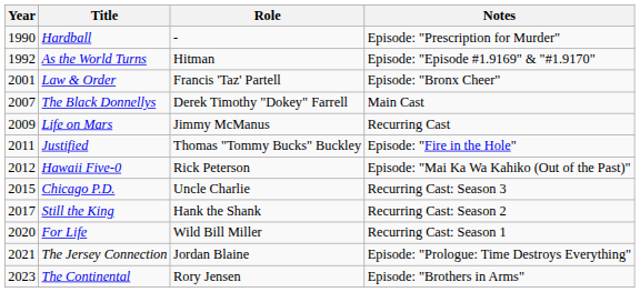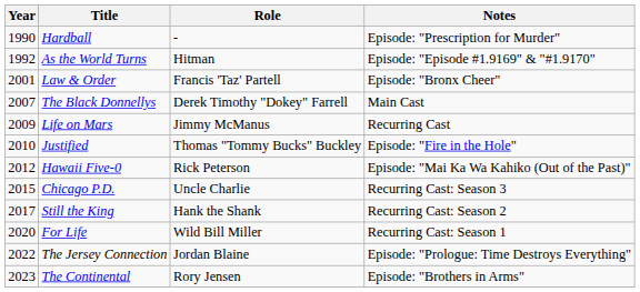 <table class="wikitable sortable">
 <tr>
 <th>Year</th>
 <th>Title</th>
 <th>Role</th>
 <th>Notes</th>
 </tr>
 <tr>
 <td>1990</td>
 <td><em><a href='#'>Hardball</a></em></td>
 <td>-</td>
 <td>Episode: "Prescription for Murder"</td>
 </tr>
 <tr>
 <td>1992</td>
 <td><em><a href='#'>As the World Turns</a></em></td>
 <td>Hitman</td>
 <td>Episode: "Episode #1.9169" & "#1.9170"</td>
 </tr>
 <tr>
 <td>2001</td>
 <td><em><a href='#'>Law & Order</a></em></td>
 <td>Francis 'Taz' Partell</td>
 <td>Episode: "Bronx Cheer"</td>
 </tr>
 <tr>
 <td>2007</td>
 <td><em><a href='#'>The Black Donnellys</a></em></td>
 <td>Derek Timothy "Dokey" Farrell</td>
 <td>Main Cast</td>
 </tr>
 <tr>
 <td>2009</td>
 <td><em><a href='#'>Life on Mars</a></em></td>
 <td>Jimmy McManus</td>
 <td>Recurring Cast</td>
 </tr>
 <tr>
-<td>2011</td>
+<td>2010</td>
 <td><em><a href='#'>Justified</a></em></td>
 <td>Thomas "Tommy Bucks" Buckley</td>
 <td>Episode: "<a href='#'>Fire in the Hole</a>"</td>
 </tr>
 <tr>
 <td>2012</td>
 <td><em><a href='#'>Hawaii Five-0</a></em></td>
 <td>Rick Peterson</td>
 <td>Episode: "Mai Ka Wa Kahiko (Out of the Past)"</td>
 </tr>
 <tr>
 <td>2015</td>
 <td><em><a href='#'>Chicago P.D.</a></em></td>
 <td>Uncle Charlie</td>
 <td>Recurring Cast: Season 3</td>
 </tr>
 <tr>
 <td>2017</td>
 <td><em><a href='#'>Still the King</a></em></td>
 <td>Hank the Shank</td>
 <td>Recurring Cast: Season 2</td>
 </tr>
 <tr>
 <td>2020</td>
 <td><em><a href='#'>For Life</a></em></td>
 <td>Wild Bill Miller</td>
 <td>Recurring Cast: Season 1</td>
 </tr>
 <tr>
-<td>2021</td>
+<td>2022</td>
 <td><em>The Jersey Connection</em></td>
 <td>Jordan Blaine </td>
 <td>Episode: "Prologue: Time Destroys Everything"</td>
 </tr>
 <tr>
 <td>2023</td>
 <td><em><a href='#'>The Continental</a></em></td>
 <td>Rory Jensen</td>
 <td>Episode: "Brothers in Arms"</td>
 </tr>
 </table>
